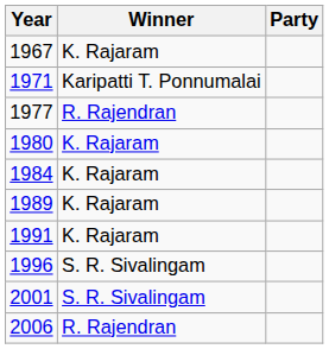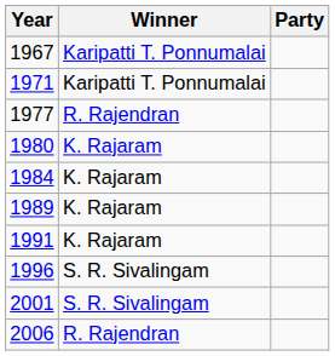 <table class="wikitable sortable">
 <tr>
 <th>Year</th>
 <th>Winner</th>
 <th colspan="2">Party</th>
 </tr>
 <tr>
 <td>1967</td>
-<td>K. Rajaram</td>
+<td><a href='#'>Karipatti T. Ponnumalai</a></td>
 <td></td>
 </tr>
 <tr>
 <td><a href='#'>1971</a></td>
 <td>Karipatti T. Ponnumalai</td>
 <td></td>
 </tr>
 <tr>
 <td>1977</td>
 <td><a href='#'>R. Rajendran</a></td>
 <td></td>
 </tr>
 <tr>
 <td><a href='#'>1980</a></td>
 <td><a href='#'>K. Rajaram</a></td>
 <td></td>
 </tr>
 <tr>
 <td><a href='#'>1984</a></td>
 <td>K. Rajaram</td>
 <td></td>
 </tr>
 <tr>
 <td><a href='#'>1989</a></td>
 <td>K. Rajaram</td>
 <td></td>
 </tr>
 <tr>
 <td><a href='#'>1991</a></td>
 <td>K. Rajaram</td>
 <td></td>
 </tr>
 <tr>
 <td><a href='#'>1996</a></td>
 <td>S. R. Sivalingam</td>
 <td></td>
 </tr>
 <tr>
 <td><a href='#'>2001</a></td>
 <td><a href='#'>S. R. Sivalingam</a></td>
 <td></td>
 </tr>
 <tr>
 <td><a href='#'>2006</a></td>
 <td><a href='#'>R. Rajendran</a></td>
 <td></td>
 </tr>
 </table>
